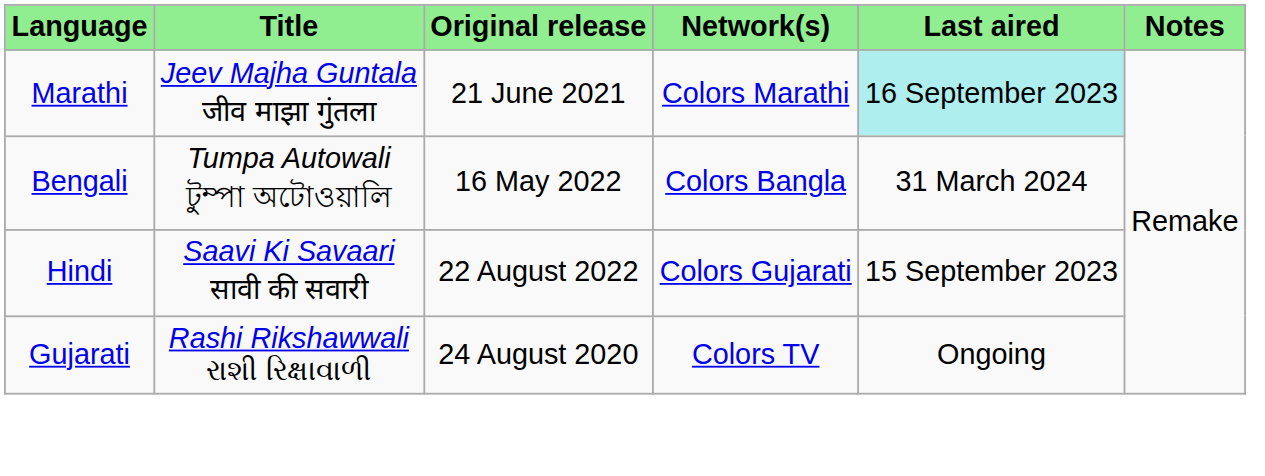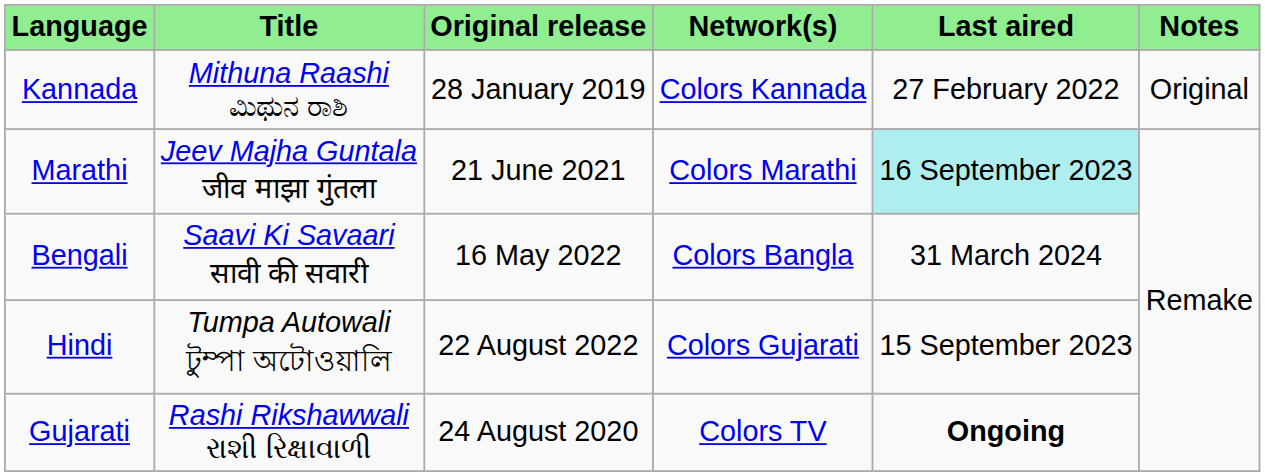 <table class="wikitable" style="text-align:center;">
 <tr>
 <th style="background:LightGreen;">Language</th>
 <th style="background:LightGreen;">Title</th>
 <th style="background:LightGreen;">Original release</th>
 <th style="background:LightGreen;">Network(s)</th>
 <th style="background:LightGreen;">Last aired</th>
 <th style="background:LightGreen;">Notes</th>
+</tr>
+<tr>
+<td><a href='#'>Kannada</a></td>
+<td><em><a href='#'>Mithuna Raashi</a></em> <br> ಮಿಥುನ ರಾಶಿ</td>
+<td>28 January 2019</td>
+<td><a href='#'>Colors Kannada</a></td>
+<td>27 February 2022</td>
+<td>Original</td>
 </tr>
 <tr>
 <td><a href='#'>Marathi</a></td>
 <td><em><a href='#'>Jeev Majha Guntala</a></em> <br> जीव माझा गुंतला</td>
 <td>21 June 2021</td>
 <td><a href='#'>Colors Marathi</a></td>
 <td style="background: paleturquoise;">16 September 2023</td>
 <td rowspan="4">Remake</td>
 </tr>
 <tr>
 <td><a href='#'>Bengali</a></td>
-<td><em>Tumpa Autowali</em> <br> টুম্পা অটোওয়ালি</td>
+<td><em><a href='#'>Saavi Ki Savaari</a></em> <br> सावी की सवारी</td>
 <td>16 May 2022</td>
 <td><a href='#'>Colors Bangla</a></td>
 <td>31 March 2024</td>
 </tr>
 <tr>
 <td><a href='#'>Hindi</a></td>
-<td><em><a href='#'>Saavi Ki Savaari</a></em> <br> सावी की सवारी</td>
+<td><em>Tumpa Autowali</em> <br> টুম্পা অটোওয়ালি</td>
 <td>22 August 2022</td>
 <td><a href='#'>Colors Gujarati</a></td>
 <td>15 September 2023</td>
 </tr>
 <tr>
 <td><a href='#'>Gujarati</a></td>
 <td><em><a href='#'>Rashi Rikshawwali</a></em> <br> રાશી રિક્ષાવાળી</td>
 <td>24 August 2020</td>
 <td><a href='#'>Colors TV</a></td>
-<td>Ongoing</td>
+<td><strong>Ongoing</strong></td>
 </tr>
 </table>
